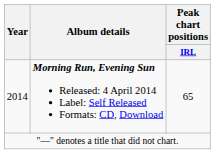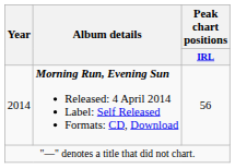 <table class="wikitable" style=text-align:center;>
 <tr>
 <th rowspan="2">Year</th>
 <th rowspan="2">Album details</th>
 <th colspan="1">Peak chart positions</th>
 </tr>
 <tr>
 <th style="width:3em;font-size:85%"><a href='#'>IRL</a></th>
 </tr>
 <tr>
 <td>2014</td>
 <td align="left"><strong><em>Morning Run, Evening Sun</em></strong><br><ul><li>Released: 4 April 2014</li><li>Label: <a href='#'>Self Released</a></li><li>Formats: <a href='#'>CD</a>, <a href='#'>Download</a></li></ul></td>
-<td>65</td>
+<td>56</td>
 </tr>
 <tr>
 <td colspan="4" style="font-size:90%">"—" denotes a title that did not chart.</td>
 </tr>
 </table>
